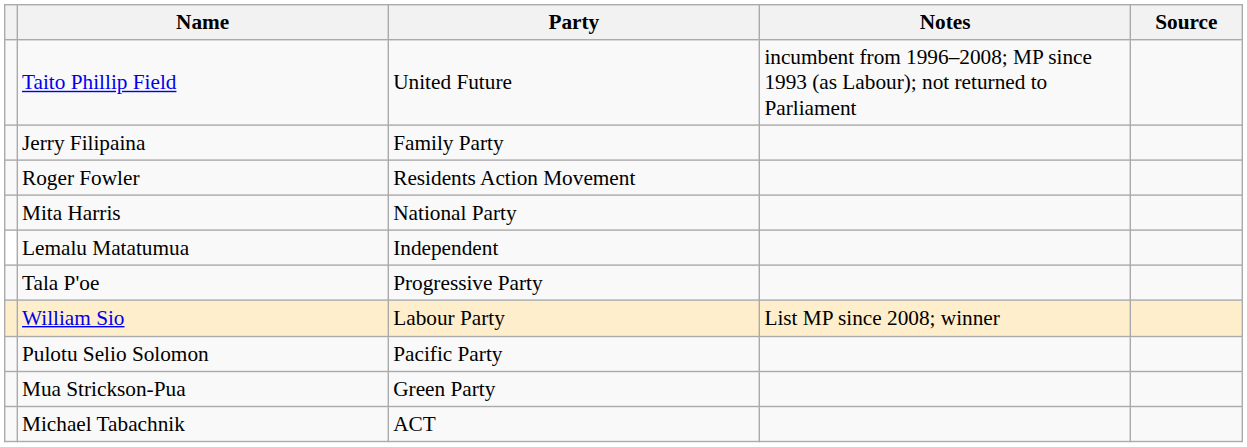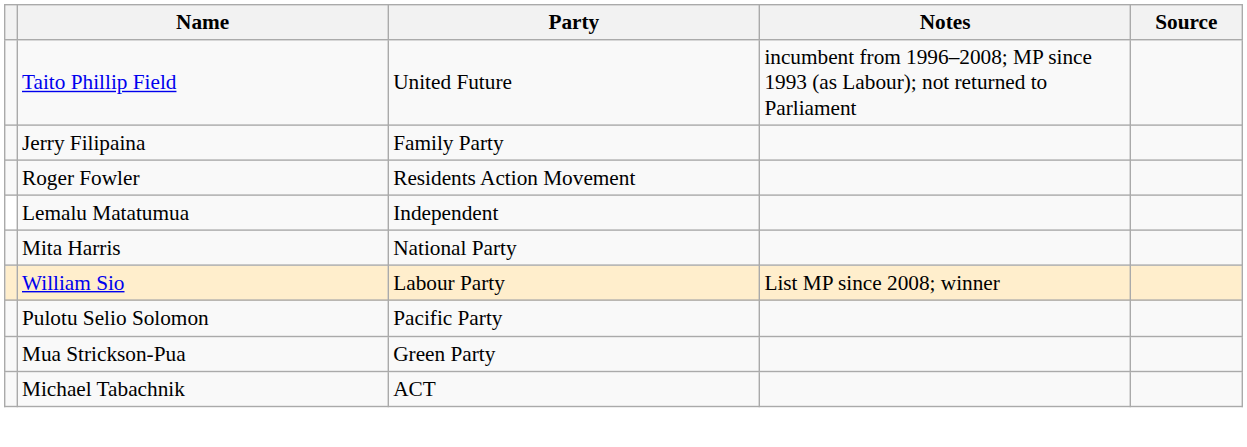 <table class="wikitable" width="70%" style="font-size:95%;">
 <tr>
 <th width=1%></th>
 <th width=30%>Name</th>
 <th width=30%>Party</th>
 <th width=30%>Notes</th>
 <th width=9%>Source</th>
 </tr>
 <tr -->
 <td bgcolor=></td>
 <td><a href='#'>Taito Phillip Field</a></td>
 <td>United Future</td>
 <td>incumbent from 1996–2008; MP since 1993 (as Labour); not returned to Parliament</td>
 <td></td>
 </tr>
 <tr -->
 <td bgcolor=></td>
 <td>Jerry Filipaina</td>
 <td>Family Party</td>
 <td></td>
 <td></td>
 </tr>
 <tr -->
 <td bgcolor=></td>
 <td>Roger Fowler</td>
 <td>Residents Action Movement</td>
 <td></td>
 <td></td>
 </tr>
 <tr -->
-<td bgcolor=></td>
-<td>Mita Harris</td>
-<td>National Party</td>
-<td></td>
-<td></td>
-</tr>
-<tr -->
 <td bgcolor=white></td>
 <td>Lemalu Matatumua</td>
 <td>Independent</td>
 <td></td>
 <td></td>
 </tr>
 <tr -->
 <td bgcolor=></td>
-<td>Tala P'oe</td>
-<td>Progressive Party</td>
+<td>Mita Harris</td>
+<td>National Party</td>
 <td></td>
 <td></td>
 </tr>
 <tr ---- bgcolor=#FFEECC>
 <td bgcolor=></td>
 <td><a href='#'>William Sio</a></td>
 <td>Labour Party</td>
 <td>List MP since 2008; winner</td>
 <td></td>
 </tr>
 <tr -->
 <td bgcolor=></td>
 <td>Pulotu Selio Solomon</td>
 <td>Pacific Party</td>
 <td></td>
 <td></td>
 </tr>
 <tr -->
 <td bgcolor=></td>
 <td>Mua Strickson-Pua</td>
 <td>Green Party</td>
 <td></td>
 <td></td>
 </tr>
 <tr -->
 <td bgcolor=></td>
 <td>Michael Tabachnik</td>
 <td>ACT</td>
 <td></td>
 <td></td>
 </tr>
 </table>
